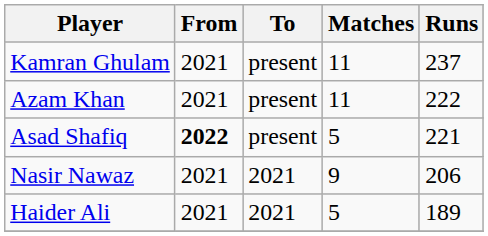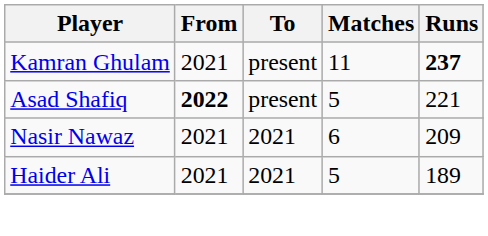 <table class="wikitable">
 <tr>
 <th>Player</th>
 <th>From</th>
 <th>To</th>
 <th>Matches</th>
 <th>Runs</th>
 </tr>
 <tr>
 <td><a href='#'>Kamran Ghulam</a></td>
 <td>2021</td>
 <td>present</td>
 <td>11</td>
-<td>237</td>
-</tr>
-<tr>
-<td><a href='#'>Azam Khan</a></td>
-<td>2021</td>
-<td>present</td>
-<td>11</td>
-<td>222</td>
+<td><strong>237</strong></td>
 </tr>
 <tr>
 <td><a href='#'>Asad Shafiq</a></td>
 <td><strong>2022</strong></td>
 <td>present</td>
 <td>5</td>
 <td>221</td>
 </tr>
 <tr>
 <td><a href='#'>Nasir Nawaz</a></td>
 <td>2021</td>
 <td>2021</td>
-<td>9</td>
-<td>206</td>
+<td>6</td>
+<td>209</td>
 </tr>
 <tr>
 <td><a href='#'>Haider Ali</a></td>
 <td>2021</td>
 <td>2021</td>
 <td>5</td>
 <td>189</td>
 </tr>
 <tr>
 </tr>
 </table>
